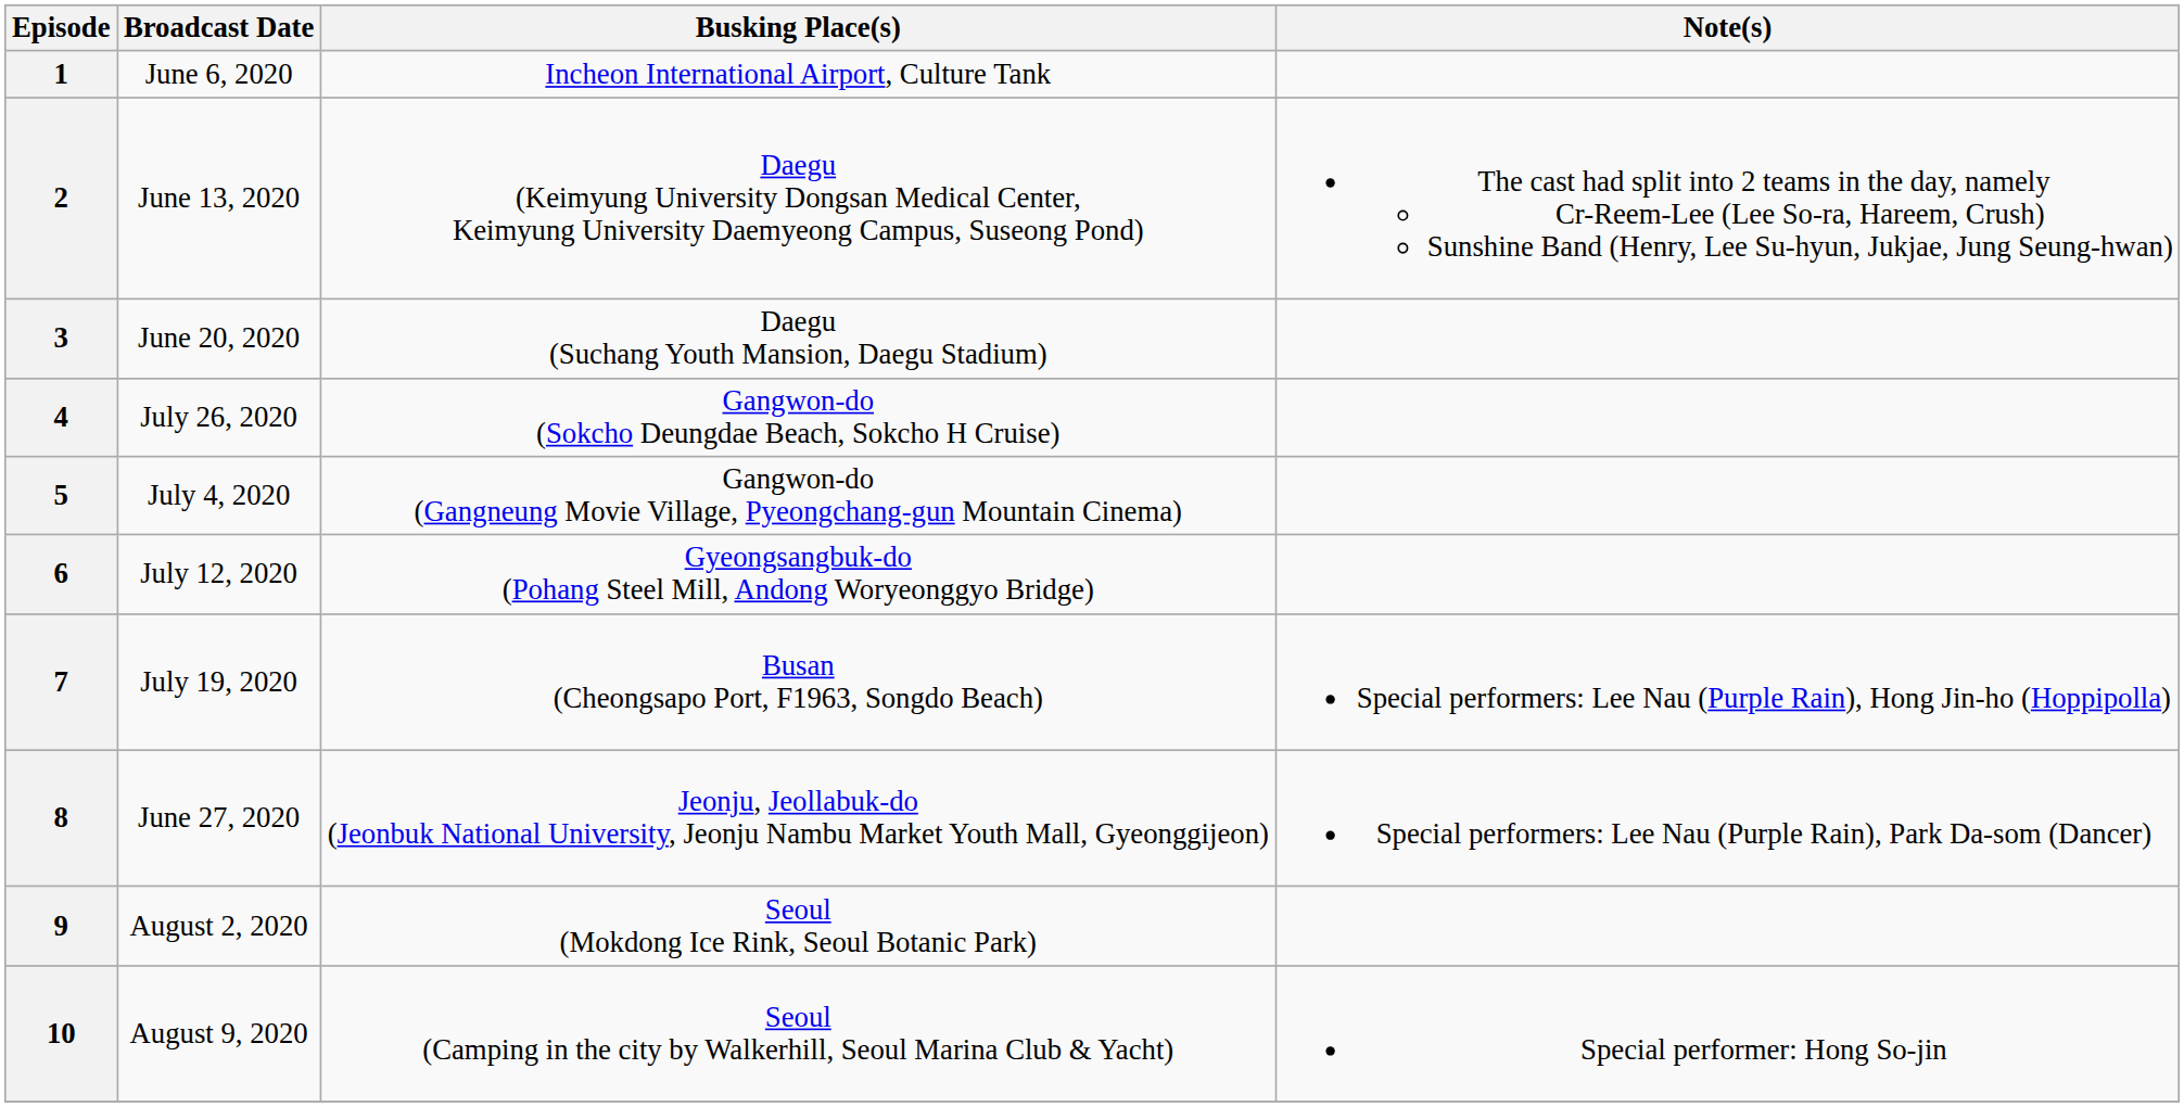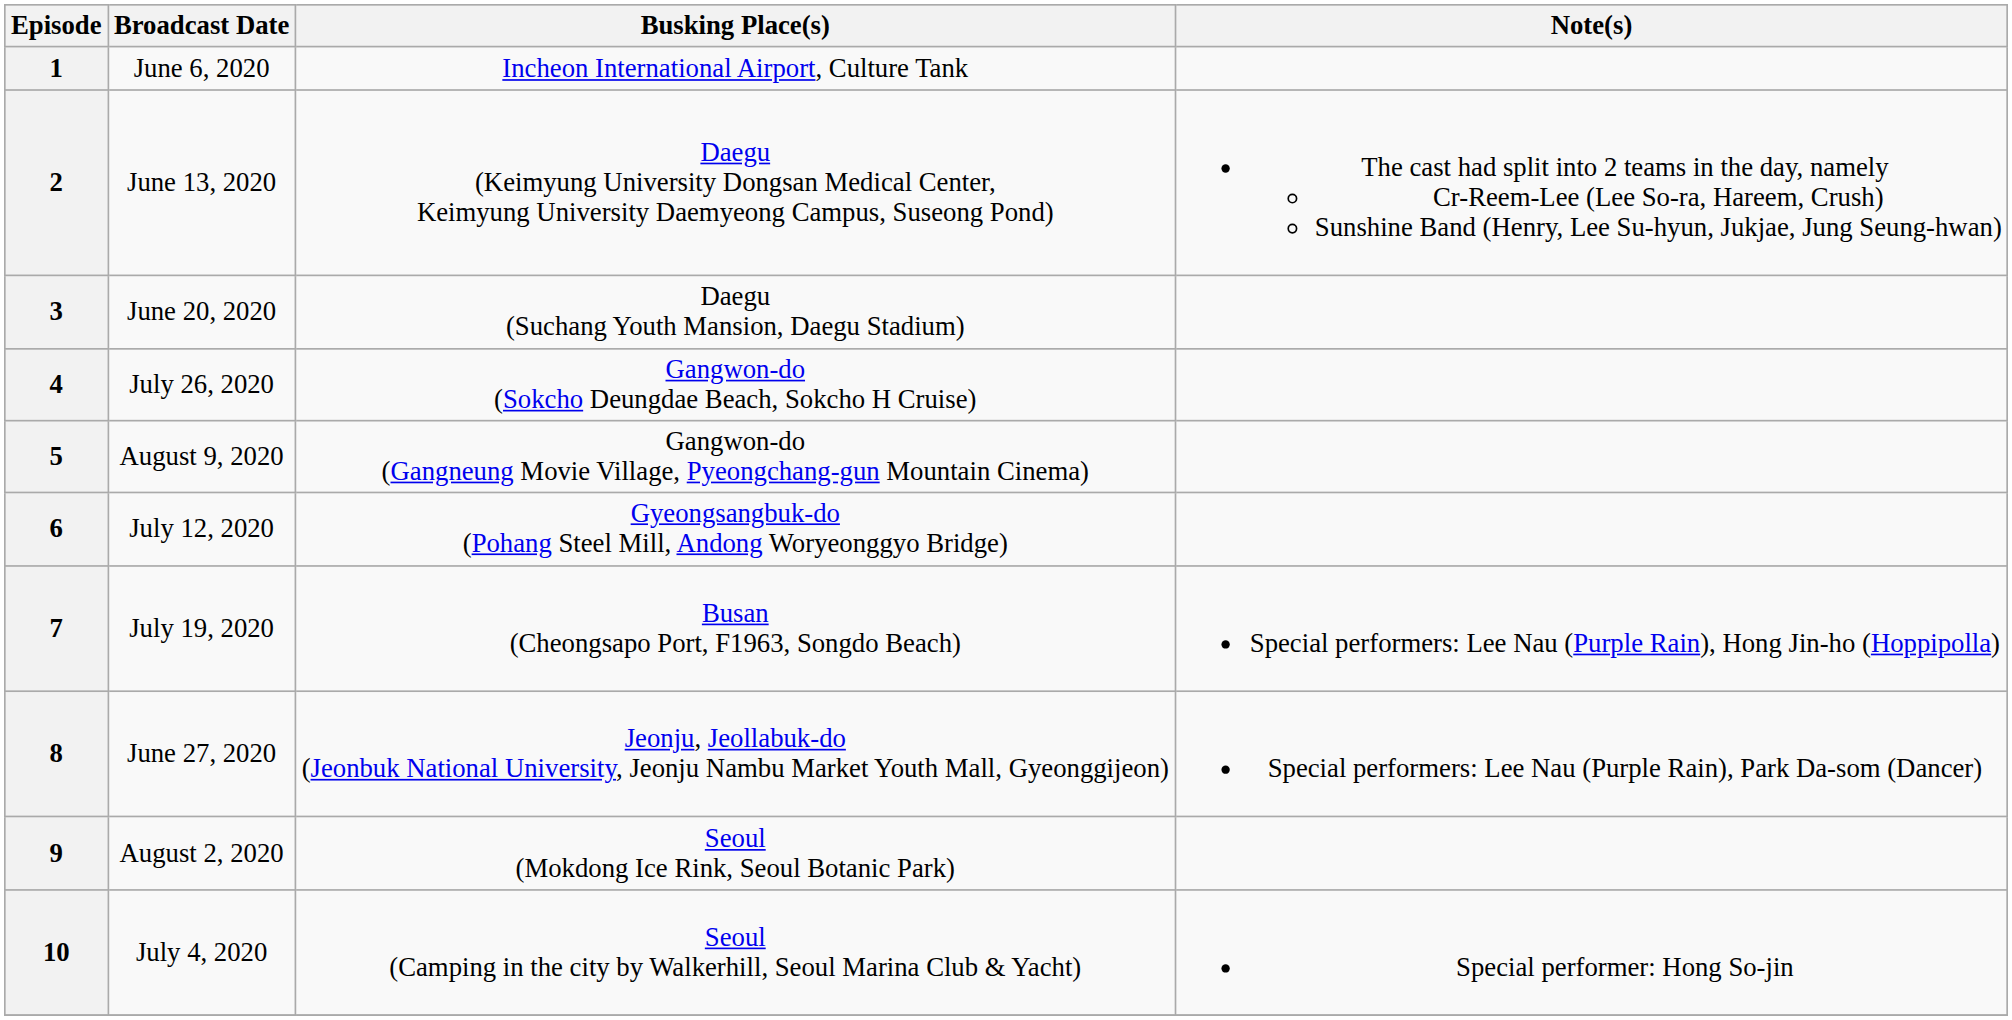 <table class="wikitable" style="text-align:center;">
 <tr>
 <th width=20>Episode</th>
 <th>Broadcast Date</th>
 <th>Busking Place(s)</th>
 <th>Note(s)</th>
 </tr>
 <tr>
 <th>1</th>
 <td>June 6, 2020</td>
 <td><a href='#'>Incheon International Airport</a>, Culture Tank</td>
 <td></td>
 </tr>
 <tr>
 <th>2</th>
 <td>June 13, 2020</td>
 <td><a href='#'>Daegu</a><br>(Keimyung University Dongsan Medical Center,<br>Keimyung University Daemyeong Campus, Suseong Pond)</td>
 <td><br><ul><li>The cast had split into 2 teams in the day, namely<ul><li>Cr-Reem-Lee (Lee So-ra, Hareem, Crush)</li><li>Sunshine Band (Henry, Lee Su-hyun, Jukjae, Jung Seung-hwan)</li></ul></li></ul></td>
 </tr>
 <tr>
 <th>3</th>
 <td>June 20, 2020</td>
 <td>Daegu<br>(Suchang Youth Mansion, Daegu Stadium)</td>
 <td></td>
 </tr>
 <tr>
 <th>4</th>
 <td>July 26, 2020</td>
 <td><a href='#'>Gangwon-do</a><br>(<a href='#'>Sokcho</a> Deungdae Beach, Sokcho H Cruise)</td>
 <td></td>
 </tr>
 <tr>
 <th>5</th>
-<td>July 4, 2020</td>
+<td>August 9, 2020</td>
 <td>Gangwon-do<br>(<a href='#'>Gangneung</a> Movie Village, <a href='#'>Pyeongchang-gun</a> Mountain Cinema)</td>
 <td></td>
 </tr>
 <tr>
 <th>6</th>
 <td>July 12, 2020</td>
 <td><a href='#'>Gyeongsangbuk-do</a><br>(<a href='#'>Pohang</a> Steel Mill, <a href='#'>Andong</a> Woryeonggyo Bridge)</td>
 <td></td>
 </tr>
 <tr>
 <th>7</th>
 <td>July 19, 2020</td>
 <td><a href='#'>Busan</a><br>(Cheongsapo Port, F1963, Songdo Beach)</td>
 <td><br><ul><li>Special performers: Lee Nau (<a href='#'>Purple Rain</a>), Hong Jin-ho (<a href='#'>Hoppipolla</a>)</li></ul></td>
 </tr>
 <tr>
 <th>8</th>
 <td>June 27, 2020</td>
 <td><a href='#'>Jeonju</a>, <a href='#'>Jeollabuk-do</a><br>(<a href='#'>Jeonbuk National University</a>, Jeonju Nambu Market Youth Mall, Gyeonggijeon)</td>
 <td><br><ul><li>Special performers: Lee Nau (Purple Rain), Park Da-som (Dancer)</li></ul></td>
 </tr>
 <tr>
 <th>9</th>
 <td>August 2, 2020</td>
 <td><a href='#'>Seoul</a><br>(Mokdong Ice Rink, Seoul Botanic Park)</td>
 <td></td>
 </tr>
 <tr>
 <th>10</th>
-<td>August 9, 2020</td>
+<td>July 4, 2020</td>
 <td><a href='#'>Seoul</a><br>(Camping in the city by Walkerhill, Seoul Marina Club & Yacht)</td>
 <td><br><ul><li>Special performer: Hong So-jin</li></ul></td>
 </tr>
 <tr>
 </tr>
 </table>
